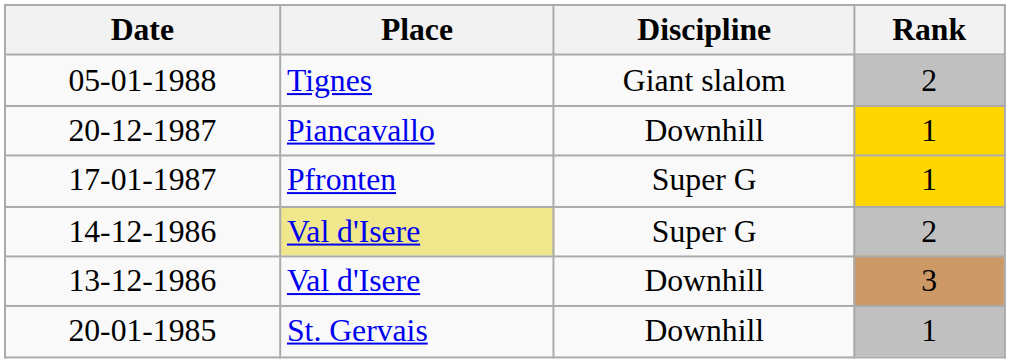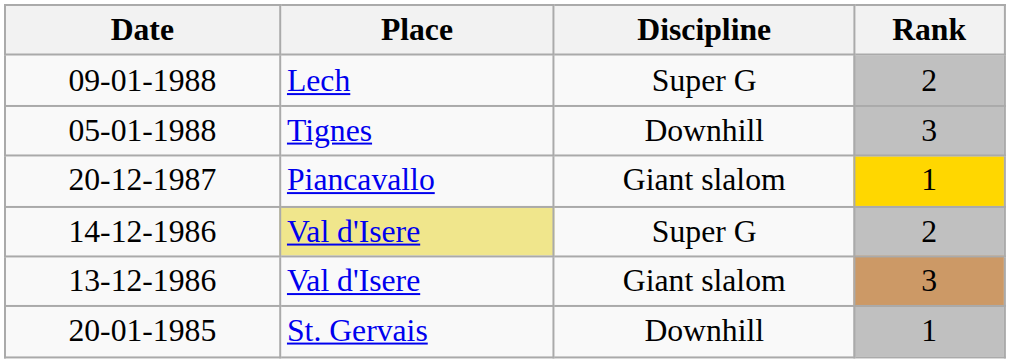 <table class="wikitable" width=40% style="font-size:100%; text-align:center;">
 <tr>
 <th>Date</th>
 <th>Place</th>
 <th>Discipline</th>
 <th>Rank</th>
 </tr>
 <tr>
+<td>09-01-1988</td>
+<td align=left> <a href='#'>Lech</a></td>
+<td>Super G</td>
+<td bgcolor=silver>2</td>
+</tr>
+<tr>
 <td>05-01-1988</td>
 <td align=left> <a href='#'>Tignes</a></td>
-<td>Giant slalom</td>
-<td bgcolor=silver>2</td>
+<td>Downhill</td>
+<td bgcolor=silver>3</td>
 </tr>
 <tr>
 <td>20-12-1987</td>
 <td align=left> <a href='#'>Piancavallo</a></td>
-<td>Downhill</td>
-<td bgcolor=gold>1</td>
-</tr>
-<tr>
-<td>17-01-1987</td>
-<td align=left> <a href='#'>Pfronten</a></td>
-<td>Super G</td>
+<td>Giant slalom</td>
 <td bgcolor=gold>1</td>
 </tr>
 <tr>
 <td>14-12-1986</td>
 <td align=left style="background: khaki;"> <a href='#'>Val d'Isere</a></td>
 <td>Super G</td>
 <td bgcolor=silver>2</td>
 </tr>
 <tr>
 <td>13-12-1986</td>
 <td align=left> <a href='#'>Val d'Isere</a></td>
-<td>Downhill</td>
+<td>Giant slalom</td>
 <td bgcolor=cc9966>3</td>
 </tr>
 <tr>
 <td>20-01-1985</td>
 <td align=left> <a href='#'>St. Gervais</a></td>
 <td>Downhill</td>
 <td bgcolor=silver>1</td>
 </tr>
 </table>
